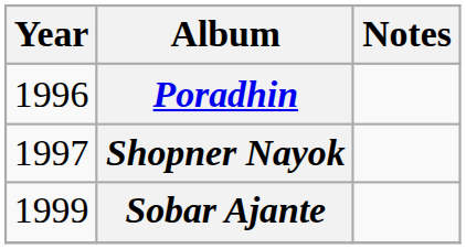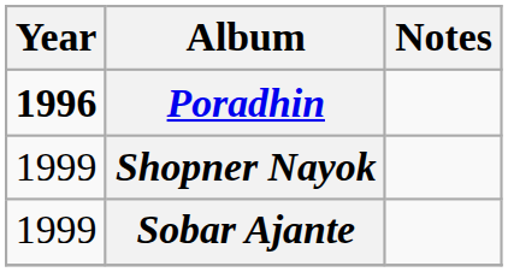 <table class="wikitable sortable">
 <tr>
 <th>Year</th>
 <th>Album</th>
 <th>Notes</th>
 </tr>
 <tr>
-<td>1996</td>
+<td><strong>1996</strong></td>
 <th><em><a href='#'>Poradhin</a></em></th>
 <td></td>
 </tr>
 <tr>
-<td>1997</td>
+<td>1999</td>
 <th><em>Shopner Nayok</em></th>
 <td></td>
 </tr>
 <tr>
 <td>1999</td>
 <th><em>Sobar Ajante</em></th>
 <td></td>
 </tr>
 <tr>
 </tr>
 </table>
